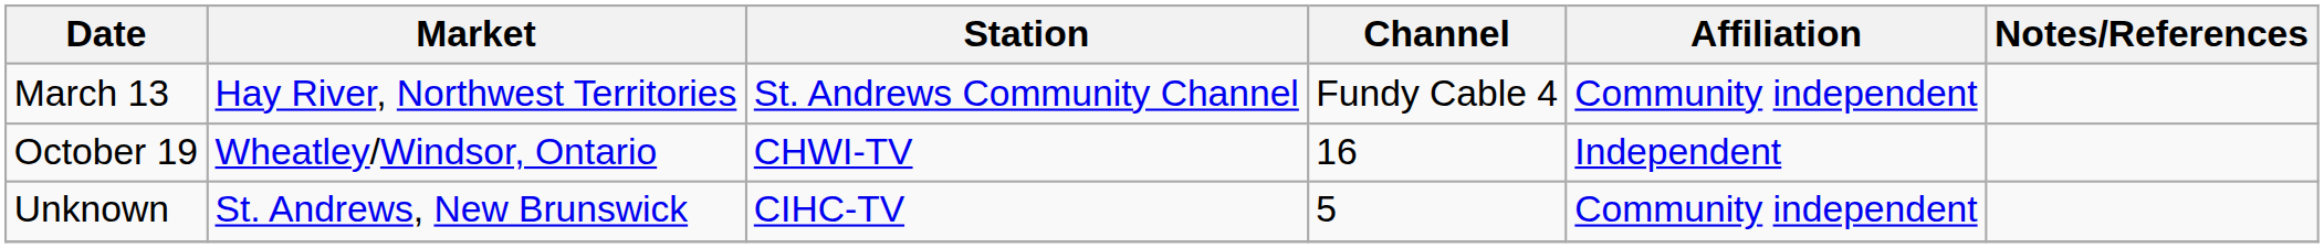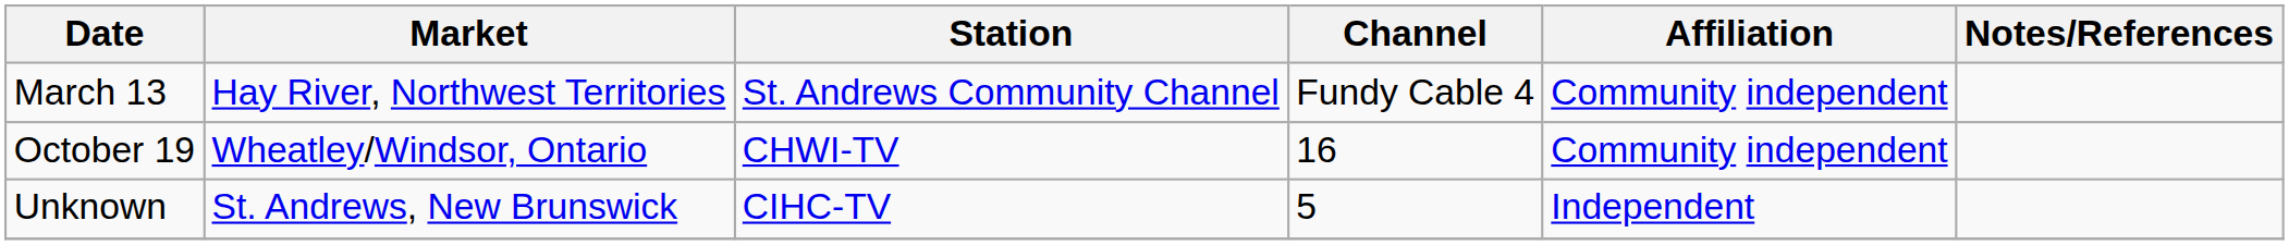 <table class="wikitable">
 <tr>
 <th>Date</th>
 <th>Market</th>
 <th>Station</th>
 <th>Channel</th>
 <th>Affiliation</th>
 <th>Notes/References</th>
 </tr>
 <tr>
 <td>March 13</td>
 <td><a href='#'>Hay River</a>, <a href='#'>Northwest Territories</a></td>
 <td><a href='#'>St. Andrews Community Channel</a></td>
 <td>Fundy Cable 4</td>
 <td><a href='#'>Community</a> <a href='#'>independent</a></td>
 <td></td>
 </tr>
 <tr>
 <td>October 19</td>
 <td><a href='#'>Wheatley</a>/<a href='#'>Windsor, Ontario</a></td>
 <td><a href='#'>CHWI-TV</a></td>
 <td>16</td>
-<td><a href='#'>Independent</a></td>
+<td><a href='#'>Community</a> <a href='#'>independent</a></td>
 <td></td>
 </tr>
 <tr>
 <td>Unknown</td>
 <td><a href='#'>St. Andrews</a>, <a href='#'>New Brunswick</a></td>
 <td><a href='#'>CIHC-TV</a></td>
 <td>5</td>
-<td><a href='#'>Community</a> <a href='#'>independent</a></td>
+<td><a href='#'>Independent</a> <br> </td>
 <td></td>
 </tr>
 <tr>
 </tr>
 </table>
